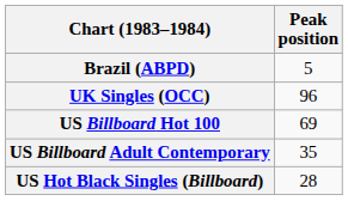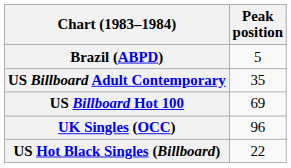 <table class="wikitable sortable plainrowheaders">
 <tr>
 <th scope="col">Chart (1983–1984)</th>
 <th scope="col">Peak<br>position</th>
 </tr>
 <tr>
 <th scope="row">Brazil (<a href='#'>ABPD</a>)</th>
 <td align="center">5</td>
 </tr>
 <tr>
-<th scope="row"><a href='#'>UK Singles</a> (<a href='#'>OCC</a>)</th>
-<td align="center">96</td>
+<th scope="row">US <em>Billboard</em> <a href='#'>Adult Contemporary</a></th>
+<td align="center">35</td>
 </tr>
 <tr>
 <th scope="row">US <a href='#'><em>Billboard</em> Hot 100</a></th>
 <td align="center">69</td>
 </tr>
 <tr>
-<th scope="row">US <em>Billboard</em> <a href='#'>Adult Contemporary</a></th>
-<td align="center">35</td>
+<th scope="row"><a href='#'>UK Singles</a> (<a href='#'>OCC</a>)</th>
+<td align="center">96</td>
 </tr>
 <tr>
 <th scope="row">US <a href='#'>Hot Black Singles</a> (<em>Billboard</em>)</th>
-<td align="center">28</td>
+<td align="center">22</td>
 </tr>
 </table>
